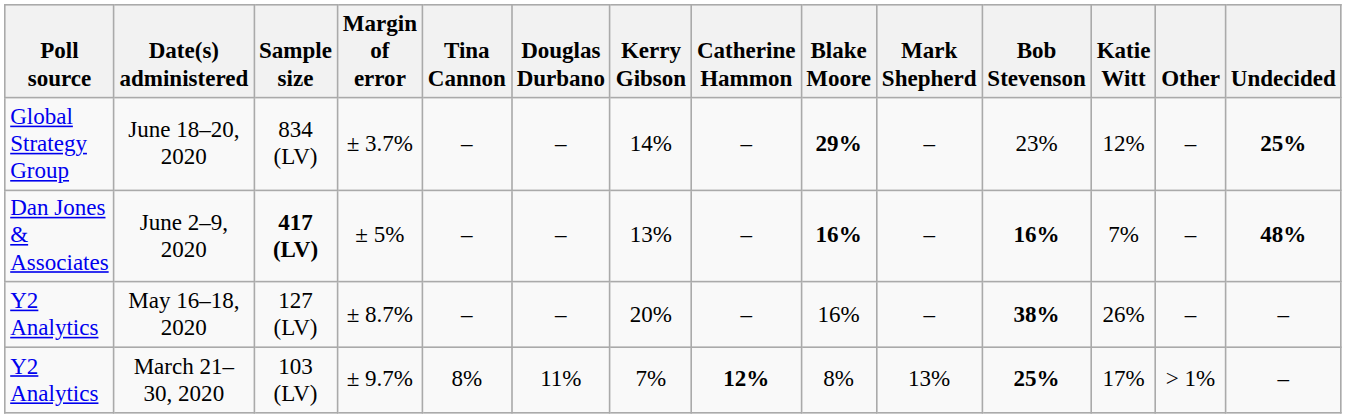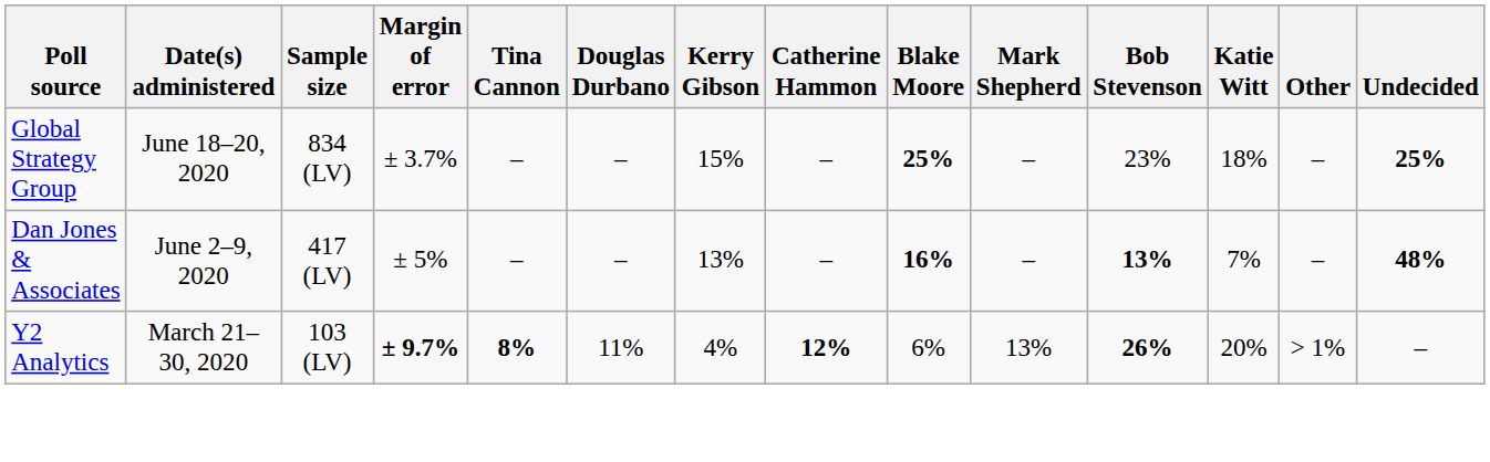 <table class="wikitable" style="font-size:90%;text-align:center;">
 <tr valign=bottom>
 <th>Poll source</th>
 <th>Date(s)<br>administered</th>
 <th>Sample<br>size</th>
 <th>Margin<br>of error</th>
 <th style="width:50px;">Tina<br>Cannon</th>
 <th style="width:50px;">Douglas<br>Durbano</th>
 <th style="width:50px;">Kerry<br>Gibson</th>
 <th style="width:50px;">Catherine<br>Hammon</th>
 <th style="width:50px;">Blake<br>Moore</th>
 <th style="width:50px;">Mark<br>Shepherd</th>
 <th style="width:50px;">Bob<br>Stevenson</th>
 <th style="width:50px;">Katie<br>Witt</th>
 <th>Other</th>
 <th>Undecided</th>
 </tr>
 <tr>
 <td style="text-align:left;"><a href='#'>Global Strategy Group</a></td>
 <td>June 18–20, 2020</td>
 <td>834 (LV)</td>
 <td>± 3.7%</td>
 <td>–</td>
 <td>–</td>
-<td>14%</td>
+<td>15%</td>
 <td>–</td>
-<td><strong>29%</strong></td>
+<td><strong>25%</strong></td>
 <td>–</td>
 <td>23%</td>
-<td>12%</td>
+<td>18%</td>
 <td>–</td>
 <td><strong>25%</strong></td>
 </tr>
 <tr>
 <td style="text-align:left;"><a href='#'>Dan Jones & Associates</a></td>
 <td>June 2–9, 2020</td>
-<td><strong>417 (LV)</strong></td>
+<td>417 (LV)</td>
 <td>± 5%</td>
 <td>–</td>
 <td>–</td>
 <td>13%</td>
 <td>–</td>
 <td><strong>16%</strong></td>
 <td>–</td>
-<td><strong>16%</strong></td>
+<td><strong>13%</strong></td>
 <td>7%</td>
 <td>–</td>
 <td><strong>48%</strong></td>
 </tr>
 <tr>
 <td style="text-align:left;"><a href='#'>Y2 Analytics</a></td>
-<td>May 16–18, 2020</td>
-<td>127 (LV)</td>
-<td>± 8.7%</td>
-<td>–</td>
-<td>–</td>
-<td>20%</td>
-<td>–</td>
-<td>16%</td>
-<td>–</td>
-<td><strong>38%</strong></td>
-<td>26%</td>
-<td>–</td>
-<td>–</td>
-</tr>
-<tr>
-<td style="text-align:left;"><a href='#'>Y2 Analytics</a></td>
 <td>March 21–30, 2020</td>
 <td>103 (LV)</td>
-<td>± 9.7%</td>
-<td>8%</td>
+<td><strong>± 9.7%</strong></td>
+<td><strong>8%</strong></td>
 <td>11%</td>
-<td>7%</td>
+<td>4%</td>
 <td><strong>12%</strong></td>
-<td>8%</td>
+<td>6%</td>
 <td>13%</td>
-<td><strong>25%</strong></td>
-<td>17%</td>
+<td><strong>26%</strong></td>
+<td>20%</td>
 <td>> 1%</td>
 <td>–</td>
 </tr>
 </table>
